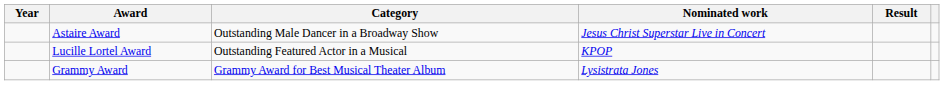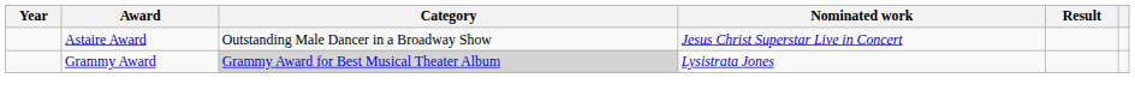 <table class="wikitable sortable" style="width:100%">
 <tr>
 <th>Year</th>
 <th>Award</th>
 <th>Category</th>
 <th>Nominated work</th>
 <th>Result</th>
 <th></th>
 </tr>
 <tr>
 <td></td>
 <td><a href='#'>Astaire Award</a></td>
 <td>Outstanding Male Dancer in a Broadway Show</td>
 <td><em><a href='#'>Jesus Christ Superstar Live in Concert</a></em></td>
 <td></td>
 <td></td>
 </tr>
 <tr>
 <td></td>
-<td><a href='#'>Lucille Lortel Award</a></td>
-<td>Outstanding Featured Actor in a Musical</td>
-<td><em><a href='#'>KPOP</a></em></td>
-<td></td>
-<td></td>
-</tr>
-<tr>
-<td></td>
 <td><a href='#'>Grammy Award</a></td>
-<td><a href='#'>Grammy Award for Best Musical Theater Album</a></td>
+<td style="background: lightgrey;"><a href='#'>Grammy Award for Best Musical Theater Album</a></td>
 <td><em><a href='#'>Lysistrata Jones</a></em></td>
 <td></td>
 <td></td>
 </tr>
 </table>
